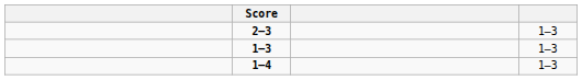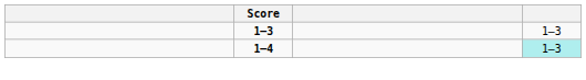 <table class="wikitable" style="text-align: center; ">
 <tr>
 <th align="right" width="270"></th>
 <th width="65">Score</th>
 <th align="left" width="270"></th>
 <th width="65"></th>
-</tr>
-<tr>
-<td align="left"></td>
-<td><strong>2–3</strong></td>
-<td align="left"><strong></strong></td>
-<td>1–3 <strong></strong></td>
 </tr>
 <tr>
 <td align="left"></td>
 <td><strong>1–3</strong></td>
 <td align="left"><strong></strong></td>
 <td>1–3 <strong></strong></td>
 </tr>
 <tr>
 <td align="left"></td>
 <td><strong>1–4</strong></td>
 <td align="left"><strong></strong></td>
-<td>1–3 <strong></strong></td>
+<td style="background: paleturquoise;">1–3 <strong></strong></td>
 </tr>
 </table>
